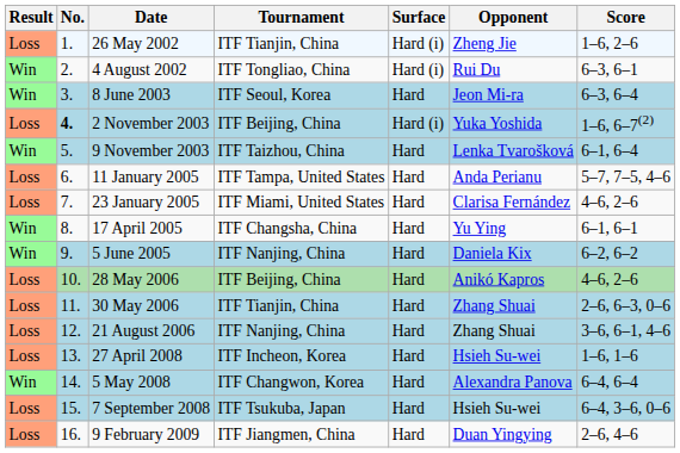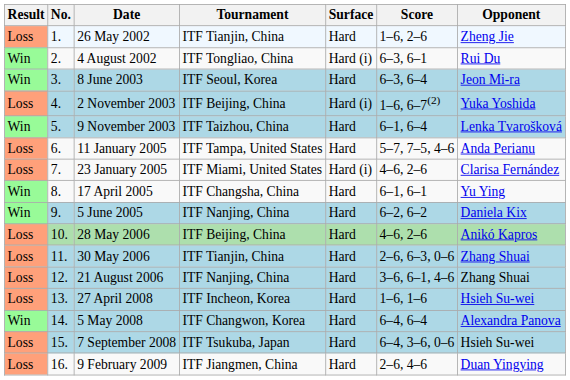 <table class="sortable wikitable">
 <tr>
 <th>Result</th>
 <th>No.</th>
 <th>Date</th>
 <th>Tournament</th>
 <th>Surface</th>
+<th class="unsortable">Score</th>
 <th>Opponent</th>
-<th class="unsortable">Score</th>
 </tr>
 <tr bgcolor="#f0f8ff">
 <td bgcolor="FFA07A">Loss</td>
 <td>1.</td>
 <td>26 May 2002</td>
 <td>ITF Tianjin, China</td>
-<td>Hard (i)</td>
+<td>Hard</td>
+<td>1–6, 2–6</td>
 <td> <a href='#'>Zheng Jie</a></td>
-<td>1–6, 2–6</td>
 </tr>
 <tr>
 <td bgcolor="98FB98">Win</td>
 <td>2.</td>
 <td>4 August 2002</td>
 <td>ITF Tongliao, China</td>
 <td>Hard (i)</td>
+<td>6–3, 6–1</td>
 <td> <a href='#'>Rui Du</a></td>
-<td>6–3, 6–1</td>
 </tr>
 <tr style="background:lightblue;">
 <td bgcolor="98FB98">Win</td>
 <td>3.</td>
 <td>8 June 2003</td>
 <td>ITF Seoul, Korea</td>
 <td>Hard</td>
+<td>6–3, 6–4</td>
 <td> <a href='#'>Jeon Mi-ra</a></td>
-<td>6–3, 6–4</td>
 </tr>
 <tr style="background:lightblue;">
 <td bgcolor="FFA07A">Loss</td>
-<td><strong>4.</strong></td>
+<td>4.</td>
 <td>2 November 2003</td>
 <td>ITF Beijing, China</td>
 <td>Hard (i)</td>
+<td>1–6, 6–7<sup>(2)</sup></td>
 <td> <a href='#'>Yuka Yoshida</a></td>
-<td>1–6, 6–7<sup>(2)</sup></td>
 </tr>
 <tr style="background:lightblue;">
 <td bgcolor="98FB98">Win</td>
 <td>5.</td>
 <td>9 November 2003</td>
 <td>ITF Taizhou, China</td>
 <td>Hard</td>
+<td>6–1, 6–4</td>
 <td> <a href='#'>Lenka Tvarošková</a></td>
-<td>6–1, 6–4</td>
 </tr>
 <tr>
 <td bgcolor="FFA07A">Loss</td>
 <td>6.</td>
 <td>11 January 2005</td>
 <td>ITF Tampa, United States</td>
 <td>Hard</td>
+<td>5–7, 7–5, 4–6</td>
 <td> <a href='#'>Anda Perianu</a></td>
-<td>5–7, 7–5, 4–6</td>
 </tr>
 <tr>
 <td bgcolor="FFA07A">Loss</td>
 <td>7.</td>
 <td>23 January 2005</td>
 <td>ITF Miami, United States</td>
-<td>Hard</td>
+<td>Hard (i)</td>
+<td>4–6, 2–6</td>
 <td> <a href='#'>Clarisa Fernández</a></td>
-<td>4–6, 2–6</td>
 </tr>
 <tr>
 <td bgcolor="98FB98">Win</td>
 <td>8.</td>
 <td>17 April 2005</td>
 <td>ITF Changsha, China</td>
 <td>Hard</td>
+<td>6–1, 6–1</td>
 <td> <a href='#'>Yu Ying</a></td>
-<td>6–1, 6–1</td>
 </tr>
 <tr style="background:lightblue;">
 <td bgcolor="98FB98">Win</td>
 <td>9.</td>
 <td>5 June 2005</td>
 <td>ITF Nanjing, China</td>
 <td>Hard</td>
+<td>6–2, 6–2</td>
 <td> <a href='#'>Daniela Kix</a></td>
-<td>6–2, 6–2</td>
 </tr>
 <tr style="background:#addfad;">
 <td bgcolor="FFA07A">Loss</td>
 <td>10.</td>
 <td>28 May 2006</td>
 <td>ITF Beijing, China</td>
 <td>Hard</td>
+<td>4–6, 2–6</td>
 <td> <a href='#'>Anikó Kapros</a></td>
-<td>4–6, 2–6</td>
 </tr>
 <tr style="background:lightblue;">
 <td bgcolor="FFA07A">Loss</td>
 <td>11.</td>
 <td>30 May 2006</td>
 <td>ITF Tianjin, China</td>
 <td>Hard</td>
+<td>2–6, 6–3, 0–6</td>
 <td> <a href='#'>Zhang Shuai</a></td>
-<td>2–6, 6–3, 0–6</td>
 </tr>
 <tr style="background:lightblue;">
 <td bgcolor="FFA07A">Loss</td>
 <td>12.</td>
 <td>21 August 2006</td>
 <td>ITF Nanjing, China</td>
 <td>Hard</td>
+<td>3–6, 6–1, 4–6</td>
 <td> Zhang Shuai</td>
-<td>3–6, 6–1, 4–6</td>
 </tr>
 <tr style="background:lightblue;">
 <td bgcolor="FFA07A">Loss</td>
 <td>13.</td>
 <td>27 April 2008</td>
 <td>ITF Incheon, Korea</td>
 <td>Hard</td>
+<td>1–6, 1–6</td>
 <td> <a href='#'>Hsieh Su-wei</a></td>
-<td>1–6, 1–6</td>
 </tr>
 <tr style="background:lightblue;">
 <td bgcolor="98FB98">Win</td>
 <td>14.</td>
 <td>5 May 2008</td>
 <td>ITF Changwon, Korea</td>
 <td>Hard</td>
+<td>6–4, 6–4</td>
 <td> <a href='#'>Alexandra Panova</a></td>
-<td>6–4, 6–4</td>
 </tr>
 <tr style="background:lightblue;">
 <td bgcolor="FFA07A">Loss</td>
 <td>15.</td>
 <td>7 September 2008</td>
 <td>ITF Tsukuba, Japan</td>
 <td>Hard</td>
+<td>6–4, 3–6, 0–6</td>
 <td> Hsieh Su-wei</td>
-<td>6–4, 3–6, 0–6</td>
 </tr>
 <tr>
 <td bgcolor="FFA07A">Loss</td>
 <td>16.</td>
 <td>9 February 2009</td>
 <td>ITF Jiangmen, China</td>
 <td>Hard</td>
+<td>2–6, 4–6</td>
 <td> <a href='#'>Duan Yingying</a></td>
-<td>2–6, 4–6</td>
 </tr>
 </table>
